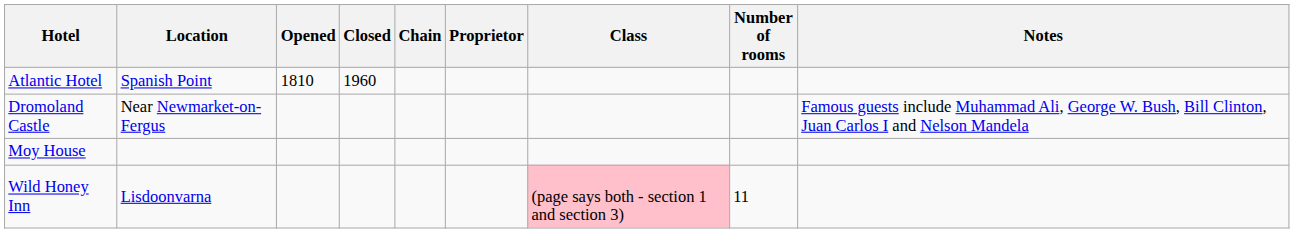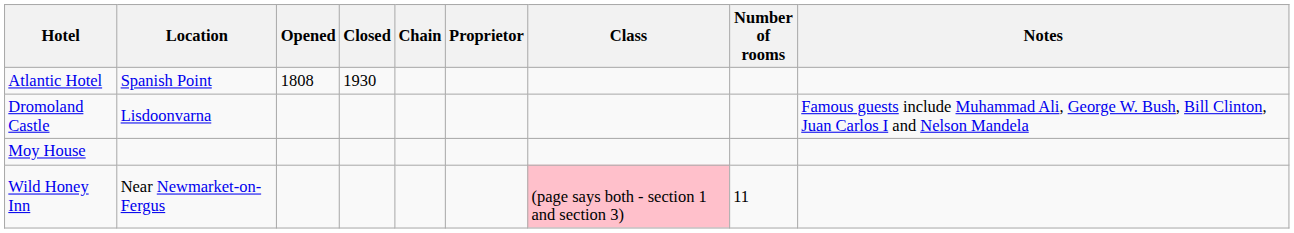 <table class="wikitable sortable">
 <tr>
 <th>Hotel</th>
 <th>Location</th>
 <th>Opened</th>
 <th>Closed</th>
 <th>Chain</th>
 <th>Proprietor</th>
 <th>Class</th>
 <th>Number<br>of rooms</th>
 <th class="unsortable">Notes</th>
 </tr>
 <tr>
 <td><a href='#'>Atlantic Hotel</a><br></td>
 <td><a href='#'>Spanish Point</a></td>
-<td> 1810</td>
-<td>1960</td>
+<td> 1808</td>
+<td>1930</td>
 <td></td>
 <td></td>
 <td></td>
 <td></td>
 <td></td>
 </tr>
 <tr>
 <td><a href='#'>Dromoland Castle</a><br></td>
-<td>Near <a href='#'>Newmarket-on-Fergus</a></td>
+<td><a href='#'>Lisdoonvarna</a></td>
 <td></td>
 <td></td>
 <td></td>
 <td></td>
 <td></td>
 <td></td>
 <td><a href='#'>Famous guests</a> include <a href='#'>Muhammad Ali</a>, <a href='#'>George W. Bush</a>, <a href='#'>Bill Clinton</a>, <a href='#'>Juan Carlos I</a> and <a href='#'>Nelson Mandela</a></td>
 </tr>
 <tr>
 <td><a href='#'>Moy House</a><br></td>
 <td></td>
 <td></td>
 <td></td>
 <td></td>
 <td></td>
 <td></td>
 <td></td>
 <td></td>
 </tr>
 <tr>
 <td><a href='#'>Wild Honey Inn</a><br></td>
-<td><a href='#'>Lisdoonvarna</a></td>
+<td>Near <a href='#'>Newmarket-on-Fergus</a></td>
 <td></td>
 <td></td>
 <td></td>
 <td></td>
 <td style="background: pink;"> <br>(page says both - section 1 and section 3)</td>
 <td>11</td>
 <td></td>
 </tr>
 </table>
